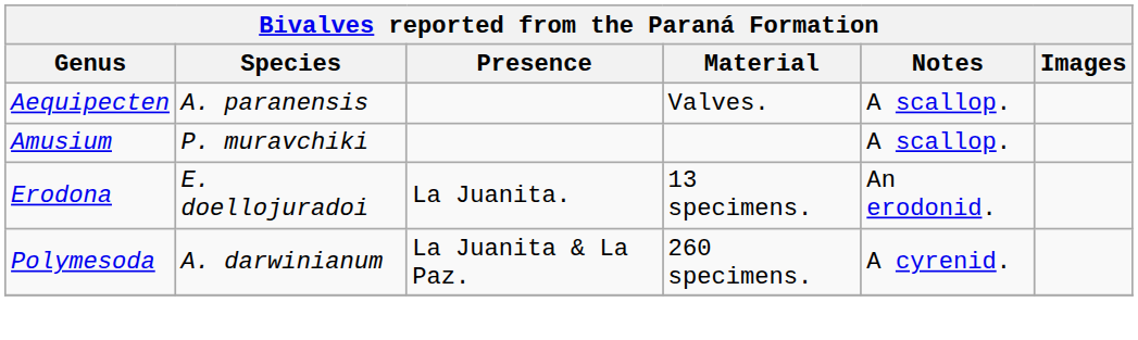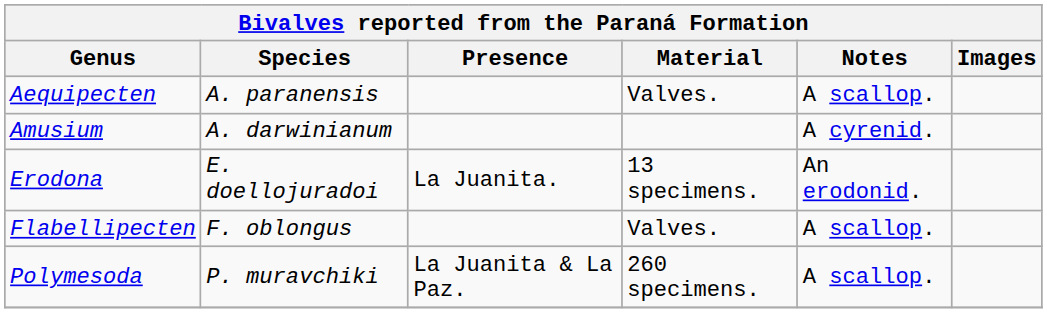 <table class="wikitable" align="center">
 <tr>
 <th colspan="6" align="center"><strong><a href='#'>Bivalves</a> reported from the Paraná Formation</strong></th>
 </tr>
 <tr>
 <th>Genus</th>
 <th>Species</th>
 <th>Presence</th>
 <th><strong>Material</strong></th>
 <th>Notes</th>
 <th>Images</th>
 </tr>
 <tr>
 <td><em><a href='#'>Aequipecten</a></em></td>
 <td><em>A. paranensis</em></td>
 <td></td>
 <td>Valves.</td>
 <td>A <a href='#'>scallop</a>.</td>
 <td></td>
 </tr>
 <tr>
 <td><em><a href='#'>Amusium</a></em></td>
-<td><em>P. muravchiki</em></td>
+<td><em>A. darwinianum</em></td>
 <td></td>
 <td></td>
-<td>A <a href='#'>scallop</a>.</td>
+<td>A <a href='#'>cyrenid</a>.</td>
 <td></td>
 </tr>
 <tr>
 <td><em><a href='#'>Erodona</a></em></td>
 <td><em>E. doellojuradoi</em></td>
 <td>La Juanita.</td>
 <td>13 specimens.</td>
 <td>An <a href='#'>erodonid</a>.</td>
 <td></td>
 </tr>
 <tr>
+<td><em><a href='#'>Flabellipecten</a></em></td>
+<td><em>F. oblongus</em></td>
+<td></td>
+<td>Valves.</td>
+<td>A <a href='#'>scallop</a>.</td>
+<td></td>
+</tr>
+<tr>
 <td><em><a href='#'>Polymesoda</a></em></td>
-<td><em>A. darwinianum</em></td>
+<td><em>P. muravchiki</em></td>
 <td>La Juanita & La Paz.</td>
 <td>260 specimens.</td>
-<td>A <a href='#'>cyrenid</a>.</td>
+<td>A <a href='#'>scallop</a>.</td>
 <td></td>
 </tr>
 <tr>
 </tr>
 </table>
